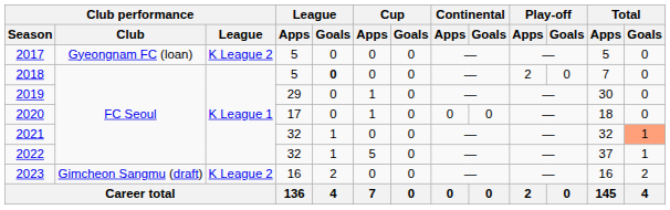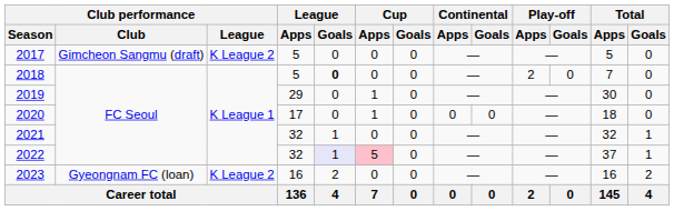 <table class="wikitable" style="text-align:center">
 <tr>
 <th colspan=3>Club performance</th>
 <th colspan=2>League</th>
 <th colspan=2>Cup</th>
 <th colspan=2>Continental</th>
 <th colspan=2>Play-off</th>
 <th colspan=2>Total</th>
 </tr>
 <tr>
 <th>Season</th>
 <th>Club</th>
 <th>League</th>
 <th>Apps</th>
 <th>Goals</th>
 <th>Apps</th>
 <th>Goals</th>
 <th>Apps</th>
 <th>Goals</th>
 <th>Apps</th>
 <th>Goals</th>
 <th>Apps</th>
 <th>Goals</th>
 </tr>
 <tr>
 <td><a href='#'>2017</a></td>
-<td><a href='#'>Gyeongnam FC</a> (loan)</td>
+<td><a href='#'>Gimcheon Sangmu</a> (<a href='#'>draft</a>)</td>
 <td><a href='#'>K League 2</a></td>
 <td>5</td>
 <td>0</td>
 <td>0</td>
 <td>0</td>
 <td colspan=2>—</td>
 <td colspan=2>—</td>
 <td>5</td>
 <td>0</td>
 </tr>
 <tr>
 <td><a href='#'>2018</a></td>
 <td rowspan="5"><a href='#'>FC Seoul</a></td>
 <td rowspan="5"><a href='#'>K League 1</a></td>
 <td>5</td>
 <td><strong>0</strong></td>
 <td>0</td>
 <td>0</td>
 <td colspan=2>—</td>
 <td>2</td>
 <td>0</td>
 <td>7</td>
 <td>0</td>
 </tr>
 <tr>
 <td><a href='#'>2019</a></td>
 <td>29</td>
 <td>0</td>
 <td>1</td>
 <td>0</td>
 <td colspan=2>—</td>
 <td colspan=2>—</td>
 <td>30</td>
 <td>0</td>
 </tr>
 <tr>
 <td><a href='#'>2020</a></td>
 <td>17</td>
 <td>0</td>
 <td>1</td>
 <td>0</td>
 <td>0</td>
 <td>0</td>
 <td colspan=2>—</td>
 <td>18</td>
 <td>0</td>
 </tr>
 <tr>
 <td><a href='#'>2021</a></td>
 <td>32</td>
 <td>1</td>
 <td>0</td>
 <td>0</td>
 <td colspan=2>—</td>
 <td colspan=2>—</td>
 <td>32</td>
-<td style="background: lightsalmon;">1</td>
+<td>1</td>
 </tr>
 <tr>
 <td><a href='#'>2022</a></td>
 <td>32</td>
-<td>1</td>
-<td>5</td>
+<td style="background: lavender;">1</td>
+<td style="background: pink;">5</td>
 <td>0</td>
 <td colspan=2>—</td>
 <td colspan=2>—</td>
 <td>37</td>
 <td>1</td>
 </tr>
 <tr>
 <td><a href='#'>2023</a></td>
-<td><a href='#'>Gimcheon Sangmu</a> (<a href='#'>draft</a>)</td>
+<td><a href='#'>Gyeongnam FC</a> (loan)</td>
 <td><a href='#'>K League 2</a></td>
 <td>16</td>
 <td>2</td>
 <td>0</td>
 <td>0</td>
 <td colspan=2>—</td>
 <td colspan=2>—</td>
 <td>16</td>
 <td>2</td>
 </tr>
 <tr>
 <th colspan=3>Career total</th>
 <th>136</th>
 <th>4</th>
 <th>7</th>
 <th>0</th>
 <th>0</th>
 <th>0</th>
 <th>2</th>
 <th>0</th>
 <th>145</th>
 <th>4</th>
 </tr>
 </table>
